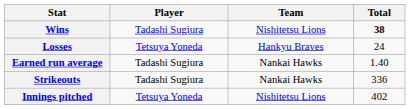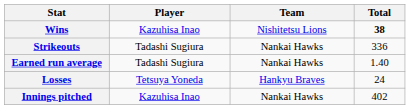 <table class="wikitable" style="text-align:center;">
 <tr>
 <th scope="col" width="7%">Stat</th>
 <th scope="col" width="10%">Player</th>
 <th scope="col" width="10%">Team</th>
 <th scope="col" width="3%">Total</th>
 </tr>
 <tr>
 <th scope="row" style="text-align:center;"><a href='#'>Wins</a></th>
-<td><a href='#'>Tadashi Sugiura</a></td>
+<td><a href='#'>Kazuhisa Inao</a></td>
 <td><a href='#'>Nishitetsu Lions</a></td>
 <td><strong>38</strong></td>
+</tr>
+<tr>
+<th scope="row" style="text-align:center;"><a href='#'>Strikeouts</a></th>
+<td>Tadashi Sugiura</td>
+<td>Nankai Hawks</td>
+<td>336</td>
+</tr>
+<tr>
+<th scope="row" style="text-align:center;"><a href='#'>Earned run average</a></th>
+<td>Tadashi Sugiura</td>
+<td>Nankai Hawks</td>
+<td>1.40</td>
 </tr>
 <tr>
 <th scope="row" style="text-align:center;"><a href='#'>Losses</a></th>
 <td><a href='#'>Tetsuya Yoneda</a></td>
 <td><a href='#'>Hankyu Braves</a></td>
 <td>24</td>
 </tr>
 <tr>
-<th scope="row" style="text-align:center;"><a href='#'>Earned run average</a></th>
-<td>Tadashi Sugiura</td>
+<th scope="row" style="text-align:center;"><a href='#'>Innings pitched</a></th>
+<td><a href='#'>Kazuhisa Inao</a></td>
 <td>Nankai Hawks</td>
-<td>1.40</td>
-</tr>
-<tr>
-<th scope="row" style="text-align:center;"><a href='#'>Strikeouts</a></th>
-<td>Tadashi Sugiura</td>
-<td>Nankai Hawks</td>
-<td>336</td>
-</tr>
-<tr>
-<th scope="row" style="text-align:center;"><a href='#'>Innings pitched</a></th>
-<td><a href='#'>Tetsuya Yoneda</a></td>
-<td><a href='#'>Nishitetsu Lions</a></td>
 <td>402</td>
 </tr>
 </table>
